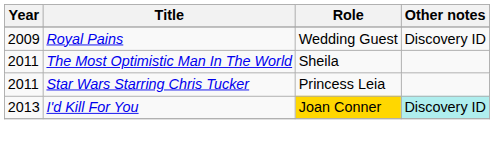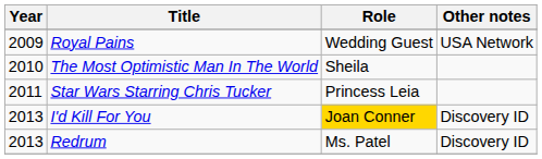 <table class="wikitable">
 <tr style="background:#ccc; text-align:left;">
 <th>Year</th>
 <th>Title</th>
 <th>Role</th>
 <th>Other notes</th>
 </tr>
 <tr>
 </tr>
 <tr>
 <td>2009</td>
 <td><em><a href='#'>Royal Pains</a></em></td>
 <td>Wedding Guest</td>
-<td>Discovery ID</td>
+<td>USA Network</td>
 </tr>
 <tr>
-<td>2011</td>
+<td>2010</td>
 <td><em><a href='#'>The Most Optimistic Man In The World</a></em></td>
 <td>Sheila</td>
 <td></td>
 </tr>
 <tr>
 <td>2011</td>
 <td><em><a href='#'>Star Wars Starring Chris Tucker</a></em></td>
 <td>Princess Leia</td>
 <td></td>
 </tr>
 <tr>
 <td>2013</td>
 <td><em><a href='#'>I'd Kill For You</a></em></td>
 <td style="background: gold;">Joan Conner</td>
-<td style="background: paleturquoise;">Discovery ID</td>
+<td>Discovery ID</td>
+</tr>
+<tr>
+<td>2013</td>
+<td><em><a href='#'>Redrum</a></em></td>
+<td>Ms. Patel</td>
+<td>Discovery ID</td>
 </tr>
 <tr>
 </tr>
 </table>
